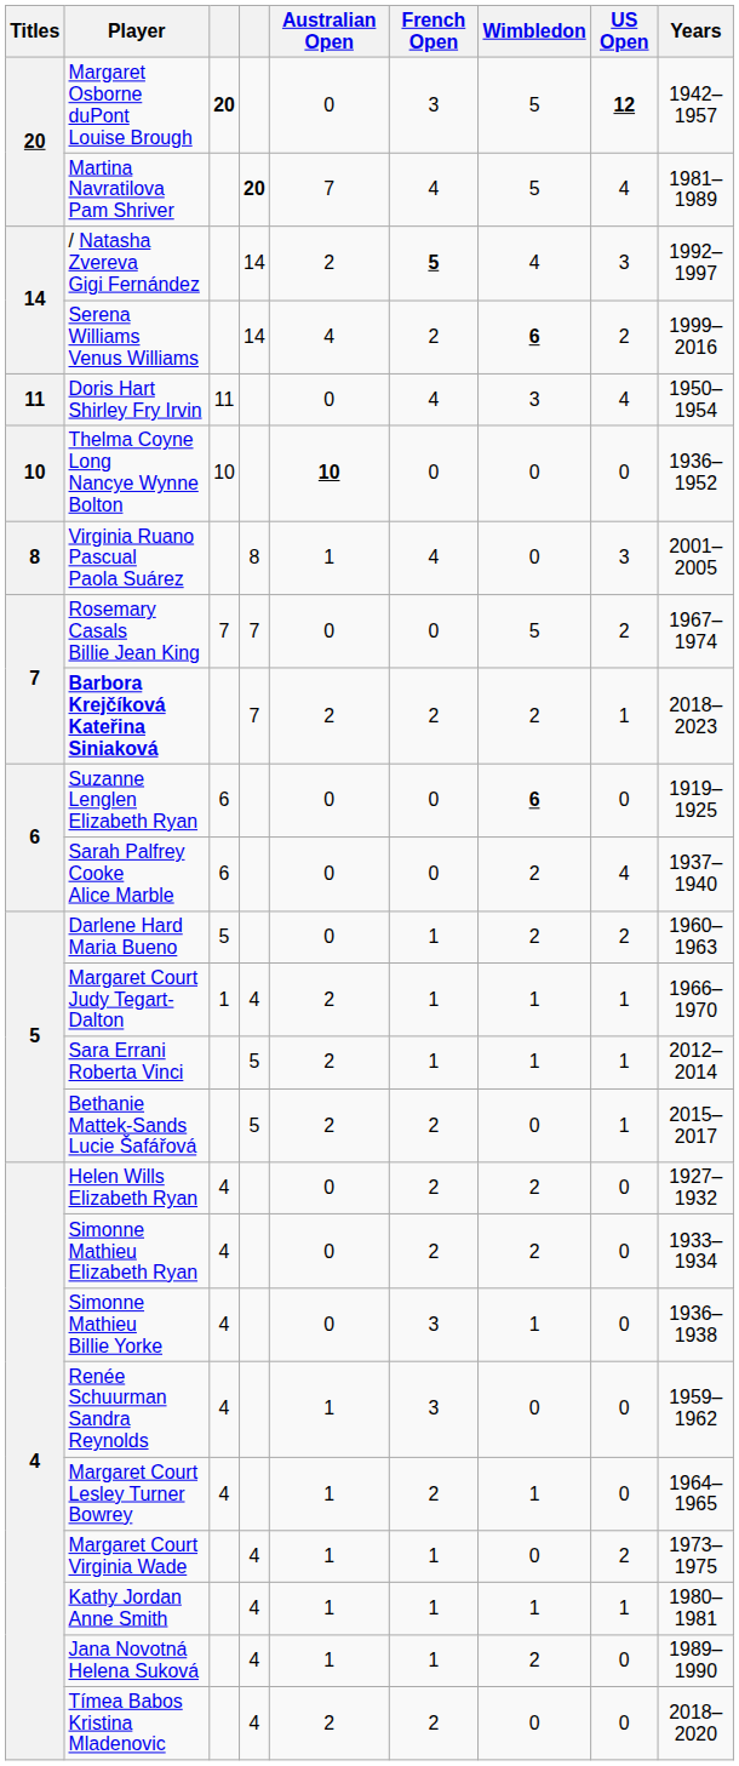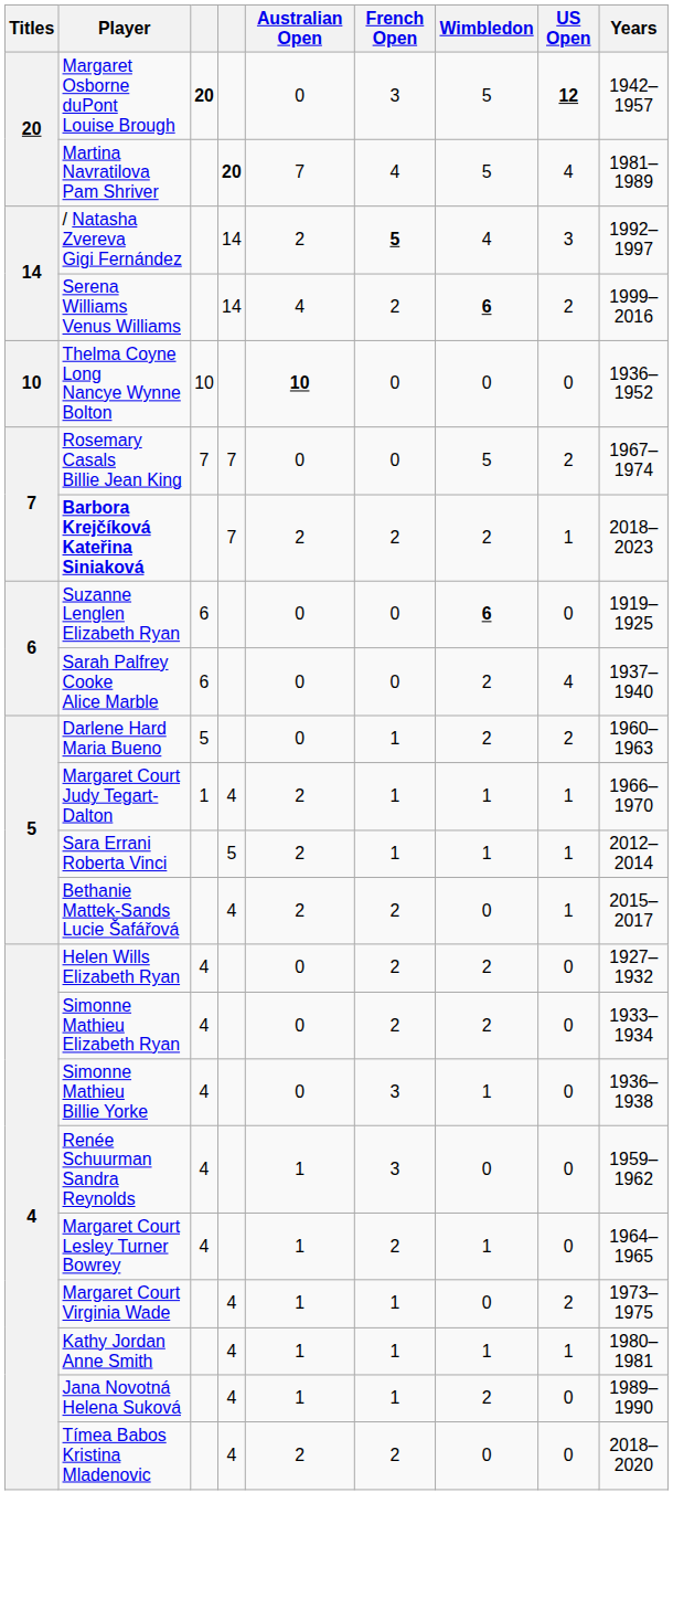 <table class="wikitable sortable mw-datatable sticky-table-row1 sort-under-center" style="text-align: center;">
 <tr>
 <th>Titles</th>
 <th>Player</th>
 <th></th>
 <th></th>
 <th><a href='#'>Australian Open</a></th>
 <th><a href='#'>French Open</a></th>
 <th><a href='#'>Wimbledon</a></th>
 <th><a href='#'>US Open</a></th>
 <th>Years</th>
 </tr>
 <tr>
 <th rowspan="2"><u>20</u></th>
 <td align=left> <a href='#'>Margaret Osborne duPont</a> <br>  <a href='#'>Louise Brough</a></td>
 <td><strong>20</strong></td>
 <td></td>
 <td>0</td>
 <td>3</td>
 <td>5</td>
 <td><strong><u>12</u></strong></td>
 <td>1942–1957</td>
 </tr>
 <tr>
 <td align=left> <a href='#'>Martina Navratilova</a> <br>  <a href='#'>Pam Shriver</a></td>
 <td></td>
 <td><strong>20</strong></td>
 <td>7</td>
 <td>4</td>
 <td>5</td>
 <td>4</td>
 <td>1981–1989</td>
 </tr>
 <tr>
 <th rowspan="2">14</th>
 <td align=left>/ <a href='#'>Natasha Zvereva</a> <br>  <a href='#'>Gigi Fernández</a></td>
 <td></td>
 <td>14</td>
 <td>2</td>
 <td><strong><u>5</u></strong></td>
 <td>4</td>
 <td>3</td>
 <td>1992–1997</td>
 </tr>
 <tr>
 <td align=left> <a href='#'>Serena Williams</a> <br>  <a href='#'>Venus Williams</a></td>
 <td></td>
 <td>14</td>
 <td>4</td>
 <td>2</td>
 <td><strong><u>6</u></strong></td>
 <td>2</td>
 <td>1999–2016</td>
 </tr>
 <tr>
-<th>11</th>
-<td align=left> <a href='#'>Doris Hart</a> <br>  <a href='#'>Shirley Fry Irvin</a></td>
-<td>11</td>
-<td></td>
-<td>0</td>
-<td>4</td>
-<td>3</td>
-<td>4</td>
-<td>1950–1954</td>
-</tr>
-<tr>
 <th>10</th>
 <td align=left> <a href='#'>Thelma Coyne Long</a> <br>  <a href='#'>Nancye Wynne Bolton</a></td>
 <td>10</td>
 <td></td>
 <td><strong><u>10</u></strong></td>
 <td>0</td>
 <td>0</td>
 <td>0</td>
 <td>1936–1952</td>
-</tr>
-<tr>
-<th>8</th>
-<td align=left> <a href='#'>Virginia Ruano Pascual</a> <br>  <a href='#'>Paola Suárez</a></td>
-<td></td>
-<td>8</td>
-<td>1</td>
-<td>4</td>
-<td>0</td>
-<td>3</td>
-<td>2001–2005</td>
 </tr>
 <tr>
 <th rowspan="2">7</th>
 <td align=left> <a href='#'>Rosemary Casals</a> <br>  <a href='#'>Billie Jean King</a></td>
 <td>7</td>
 <td>7</td>
 <td>0</td>
 <td>0</td>
 <td>5</td>
 <td>2</td>
 <td>1967–1974</td>
 </tr>
 <tr>
 <td align=left> <strong><a href='#'>Barbora Krejčíková</a></strong> <br>  <strong><a href='#'>Kateřina Siniaková</a></strong></td>
 <td></td>
 <td>7</td>
 <td>2</td>
 <td>2</td>
 <td>2</td>
 <td>1</td>
 <td>2018–2023</td>
 </tr>
 <tr>
 <th rowspan="2">6</th>
 <td align=left> <a href='#'>Suzanne Lenglen</a> <br>  <a href='#'>Elizabeth Ryan</a></td>
 <td>6</td>
 <td></td>
 <td>0</td>
 <td>0</td>
 <td><strong><u>6</u></strong></td>
 <td>0</td>
 <td>1919–1925</td>
 </tr>
 <tr>
 <td align=left> <a href='#'>Sarah Palfrey Cooke</a> <br>  <a href='#'>Alice Marble</a></td>
 <td>6</td>
 <td></td>
 <td>0</td>
 <td>0</td>
 <td>2</td>
 <td>4</td>
 <td>1937–1940</td>
 </tr>
 <tr>
 <th rowspan="4">5</th>
 <td align="left"> <a href='#'>Darlene Hard</a> <br>  <a href='#'>Maria Bueno</a></td>
 <td>5</td>
 <td></td>
 <td>0</td>
 <td>1</td>
 <td>2</td>
 <td>2</td>
 <td>1960–1963</td>
 </tr>
 <tr>
 <td align=left> <a href='#'>Margaret Court</a> <br>  <a href='#'>Judy Tegart-Dalton</a></td>
 <td>1</td>
 <td>4</td>
 <td>2</td>
 <td>1</td>
 <td>1</td>
 <td>1</td>
 <td>1966–1970</td>
 </tr>
 <tr>
 <td align=left> <a href='#'>Sara Errani</a> <br>  <a href='#'>Roberta Vinci</a></td>
 <td></td>
 <td>5</td>
 <td>2</td>
 <td>1</td>
 <td>1</td>
 <td>1</td>
 <td>2012–2014</td>
 </tr>
 <tr>
 <td align=left> <a href='#'>Bethanie Mattek-Sands</a> <br>  <a href='#'>Lucie Šafářová</a></td>
 <td></td>
-<td>5</td>
+<td>4</td>
 <td>2</td>
 <td>2</td>
 <td>0</td>
 <td>1</td>
 <td>2015–2017</td>
 </tr>
 <tr>
 <th rowspan="9">4</th>
 <td align=left> <a href='#'>Helen Wills</a> <br>  <a href='#'>Elizabeth Ryan</a></td>
 <td>4</td>
 <td></td>
 <td>0</td>
 <td>2</td>
 <td>2</td>
 <td>0</td>
 <td>1927–1932</td>
 </tr>
 <tr>
 <td align=left> <a href='#'>Simonne Mathieu</a> <br>  <a href='#'>Elizabeth Ryan</a></td>
 <td>4</td>
 <td></td>
 <td>0</td>
 <td>2</td>
 <td>2</td>
 <td>0</td>
 <td>1933–1934</td>
 </tr>
 <tr>
 <td align=left> <a href='#'>Simonne Mathieu</a> <br>  <a href='#'>Billie Yorke</a></td>
 <td>4</td>
 <td></td>
 <td>0</td>
 <td>3</td>
 <td>1</td>
 <td>0</td>
 <td>1936–1938</td>
 </tr>
 <tr>
 <td align=left> <a href='#'>Renée Schuurman</a> <br>  <a href='#'>Sandra Reynolds</a></td>
 <td>4</td>
 <td></td>
 <td>1</td>
 <td>3</td>
 <td>0</td>
 <td>0</td>
 <td>1959–1962</td>
 </tr>
 <tr>
 <td align=left> <a href='#'>Margaret Court</a> <br>  <a href='#'>Lesley Turner Bowrey</a></td>
 <td>4</td>
 <td></td>
 <td>1</td>
 <td>2</td>
 <td>1</td>
 <td>0</td>
 <td>1964–1965</td>
 </tr>
 <tr>
 <td align=left> <a href='#'>Margaret Court</a> <br>  <a href='#'>Virginia Wade</a></td>
 <td></td>
 <td>4</td>
 <td>1</td>
 <td>1</td>
 <td>0</td>
 <td>2</td>
 <td>1973–1975</td>
 </tr>
 <tr>
 <td align=left> <a href='#'>Kathy Jordan</a> <br>  <a href='#'>Anne Smith</a></td>
 <td></td>
 <td>4</td>
 <td>1</td>
 <td>1</td>
 <td>1</td>
 <td>1</td>
 <td>1980–1981</td>
 </tr>
 <tr>
 <td align=left> <a href='#'>Jana Novotná</a> <br>  <a href='#'>Helena Suková</a></td>
 <td></td>
 <td>4</td>
 <td>1</td>
 <td>1</td>
 <td>2</td>
 <td>0</td>
 <td>1989–1990</td>
 </tr>
 <tr>
 <td align=left> <a href='#'>Tímea Babos</a> <br>  <a href='#'>Kristina Mladenovic</a></td>
 <td></td>
 <td>4</td>
 <td>2</td>
 <td>2</td>
 <td>0</td>
 <td>0</td>
 <td>2018–2020</td>
 </tr>
 </table>
